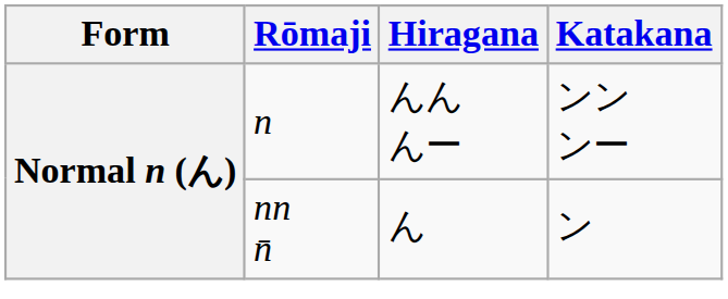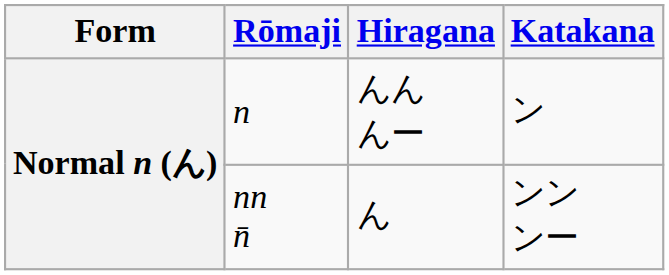 <table class="wikitable">
 <tr>
 <th>Form</th>
 <th><a href='#'>Rōmaji</a></th>
 <th><a href='#'>Hiragana</a></th>
 <th><a href='#'>Katakana</a></th>
 </tr>
 <tr>
 <th rowspan="2">Normal <em>n</em> (ん)</th>
 <td><em>n</em></td>
 <td>んん<br>んー</td>
-<td>ンン<br>ンー</td>
+<td>ン</td>
 </tr>
 <tr>
 <td><em>nn</em><br><em>n̄</em></td>
 <td>ん</td>
-<td>ン</td>
+<td>ンン<br>ンー</td>
 </tr>
 </table>
